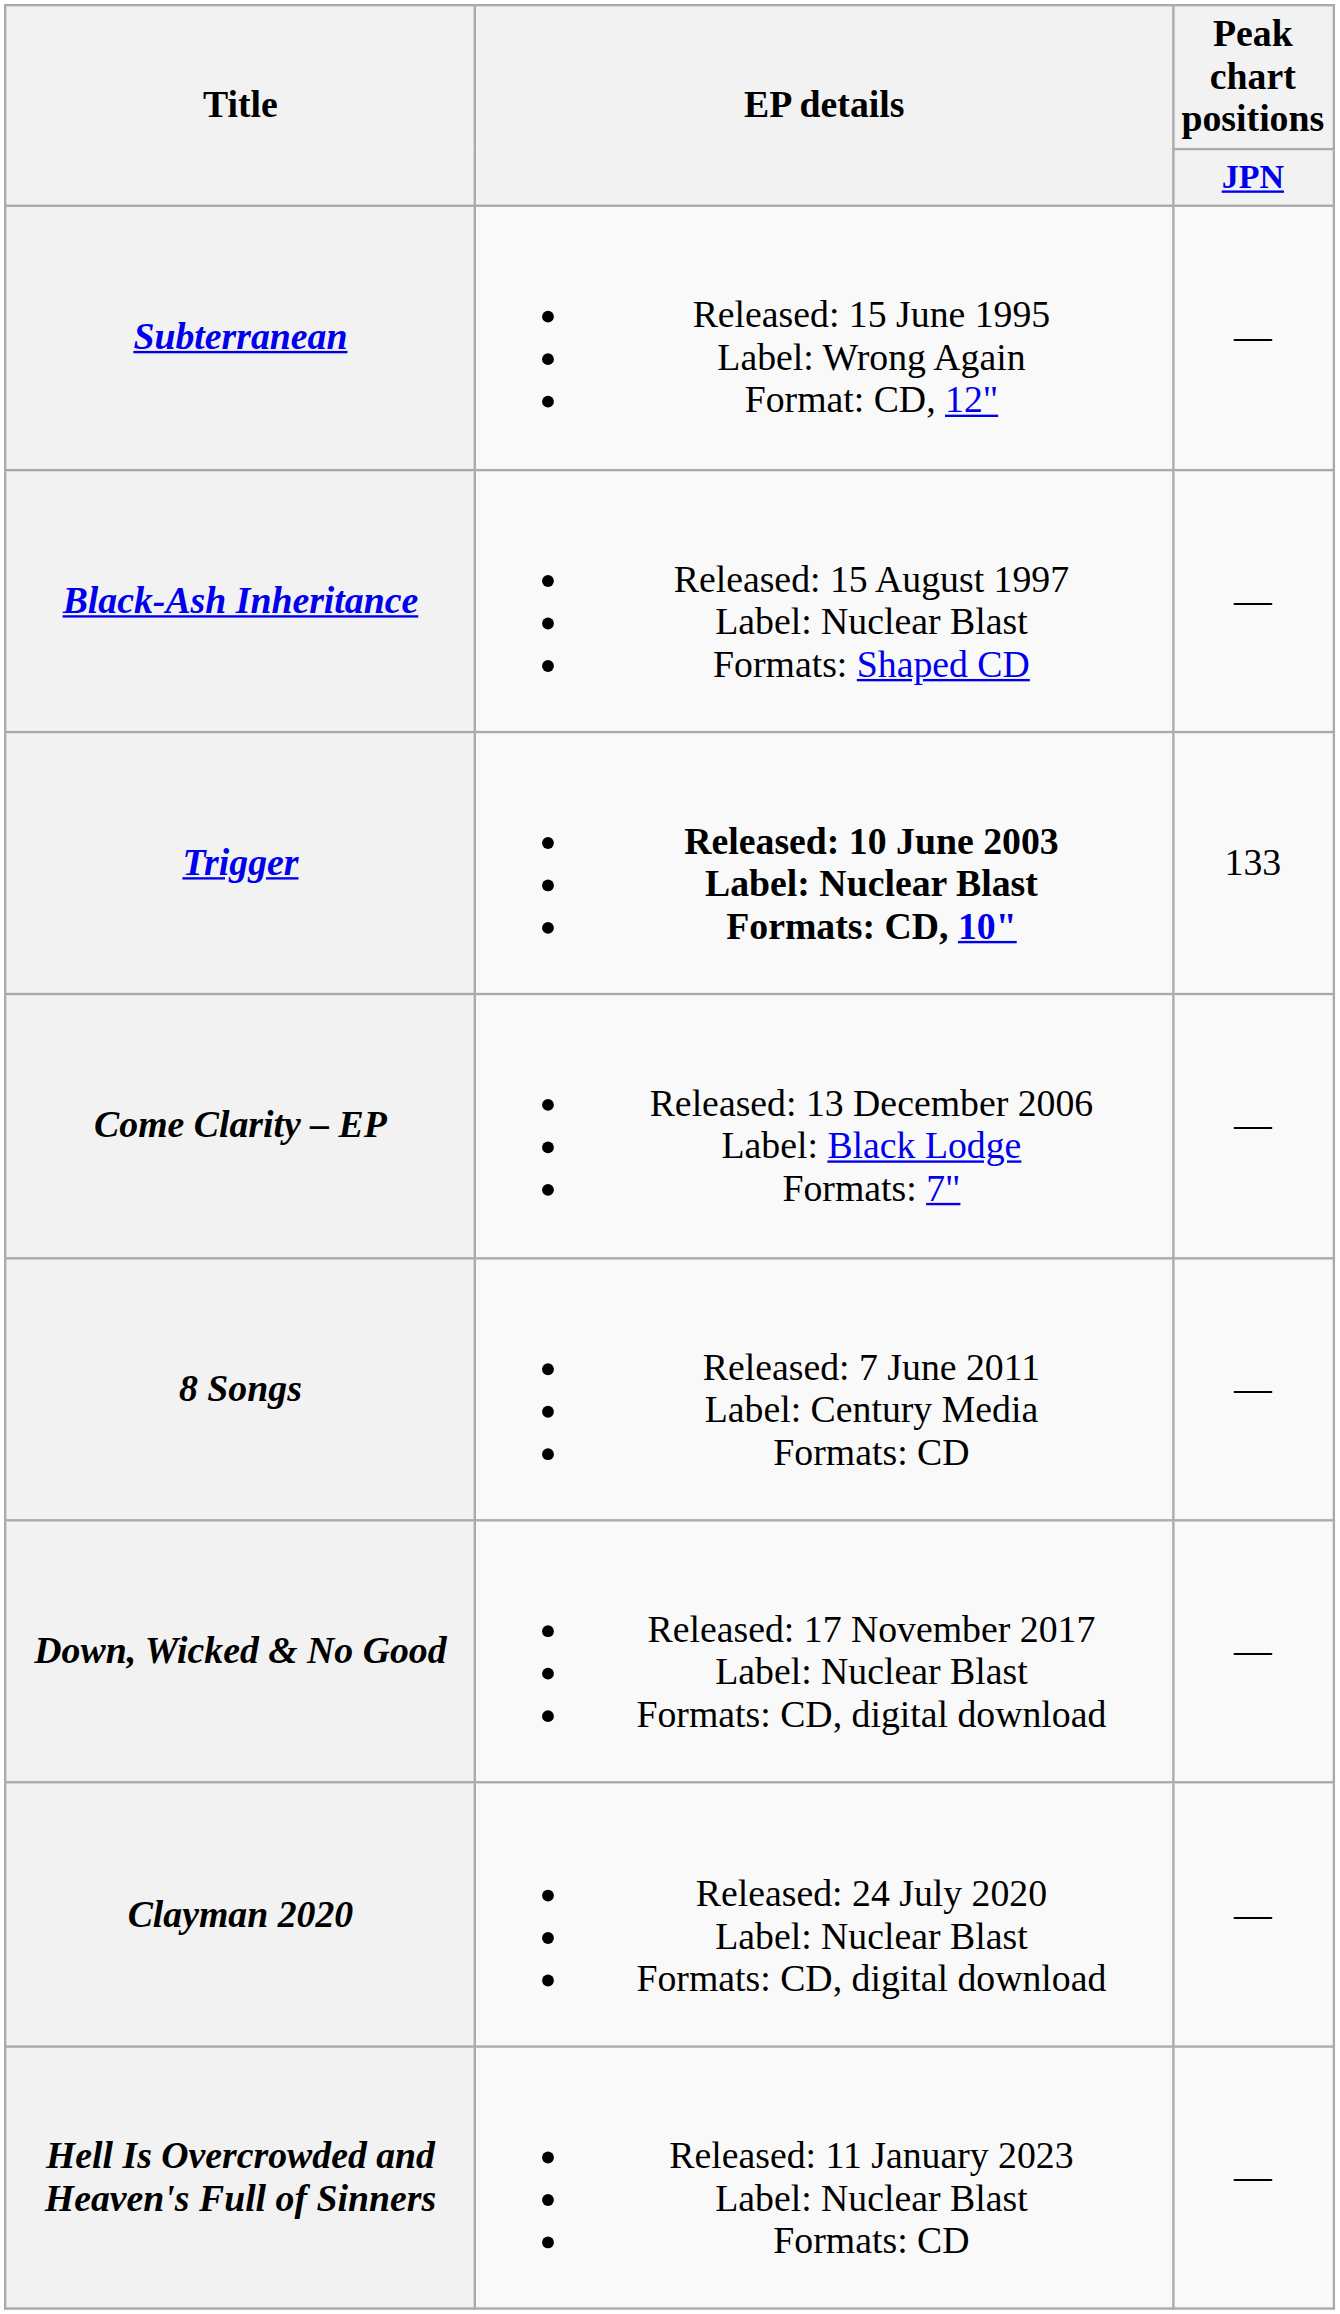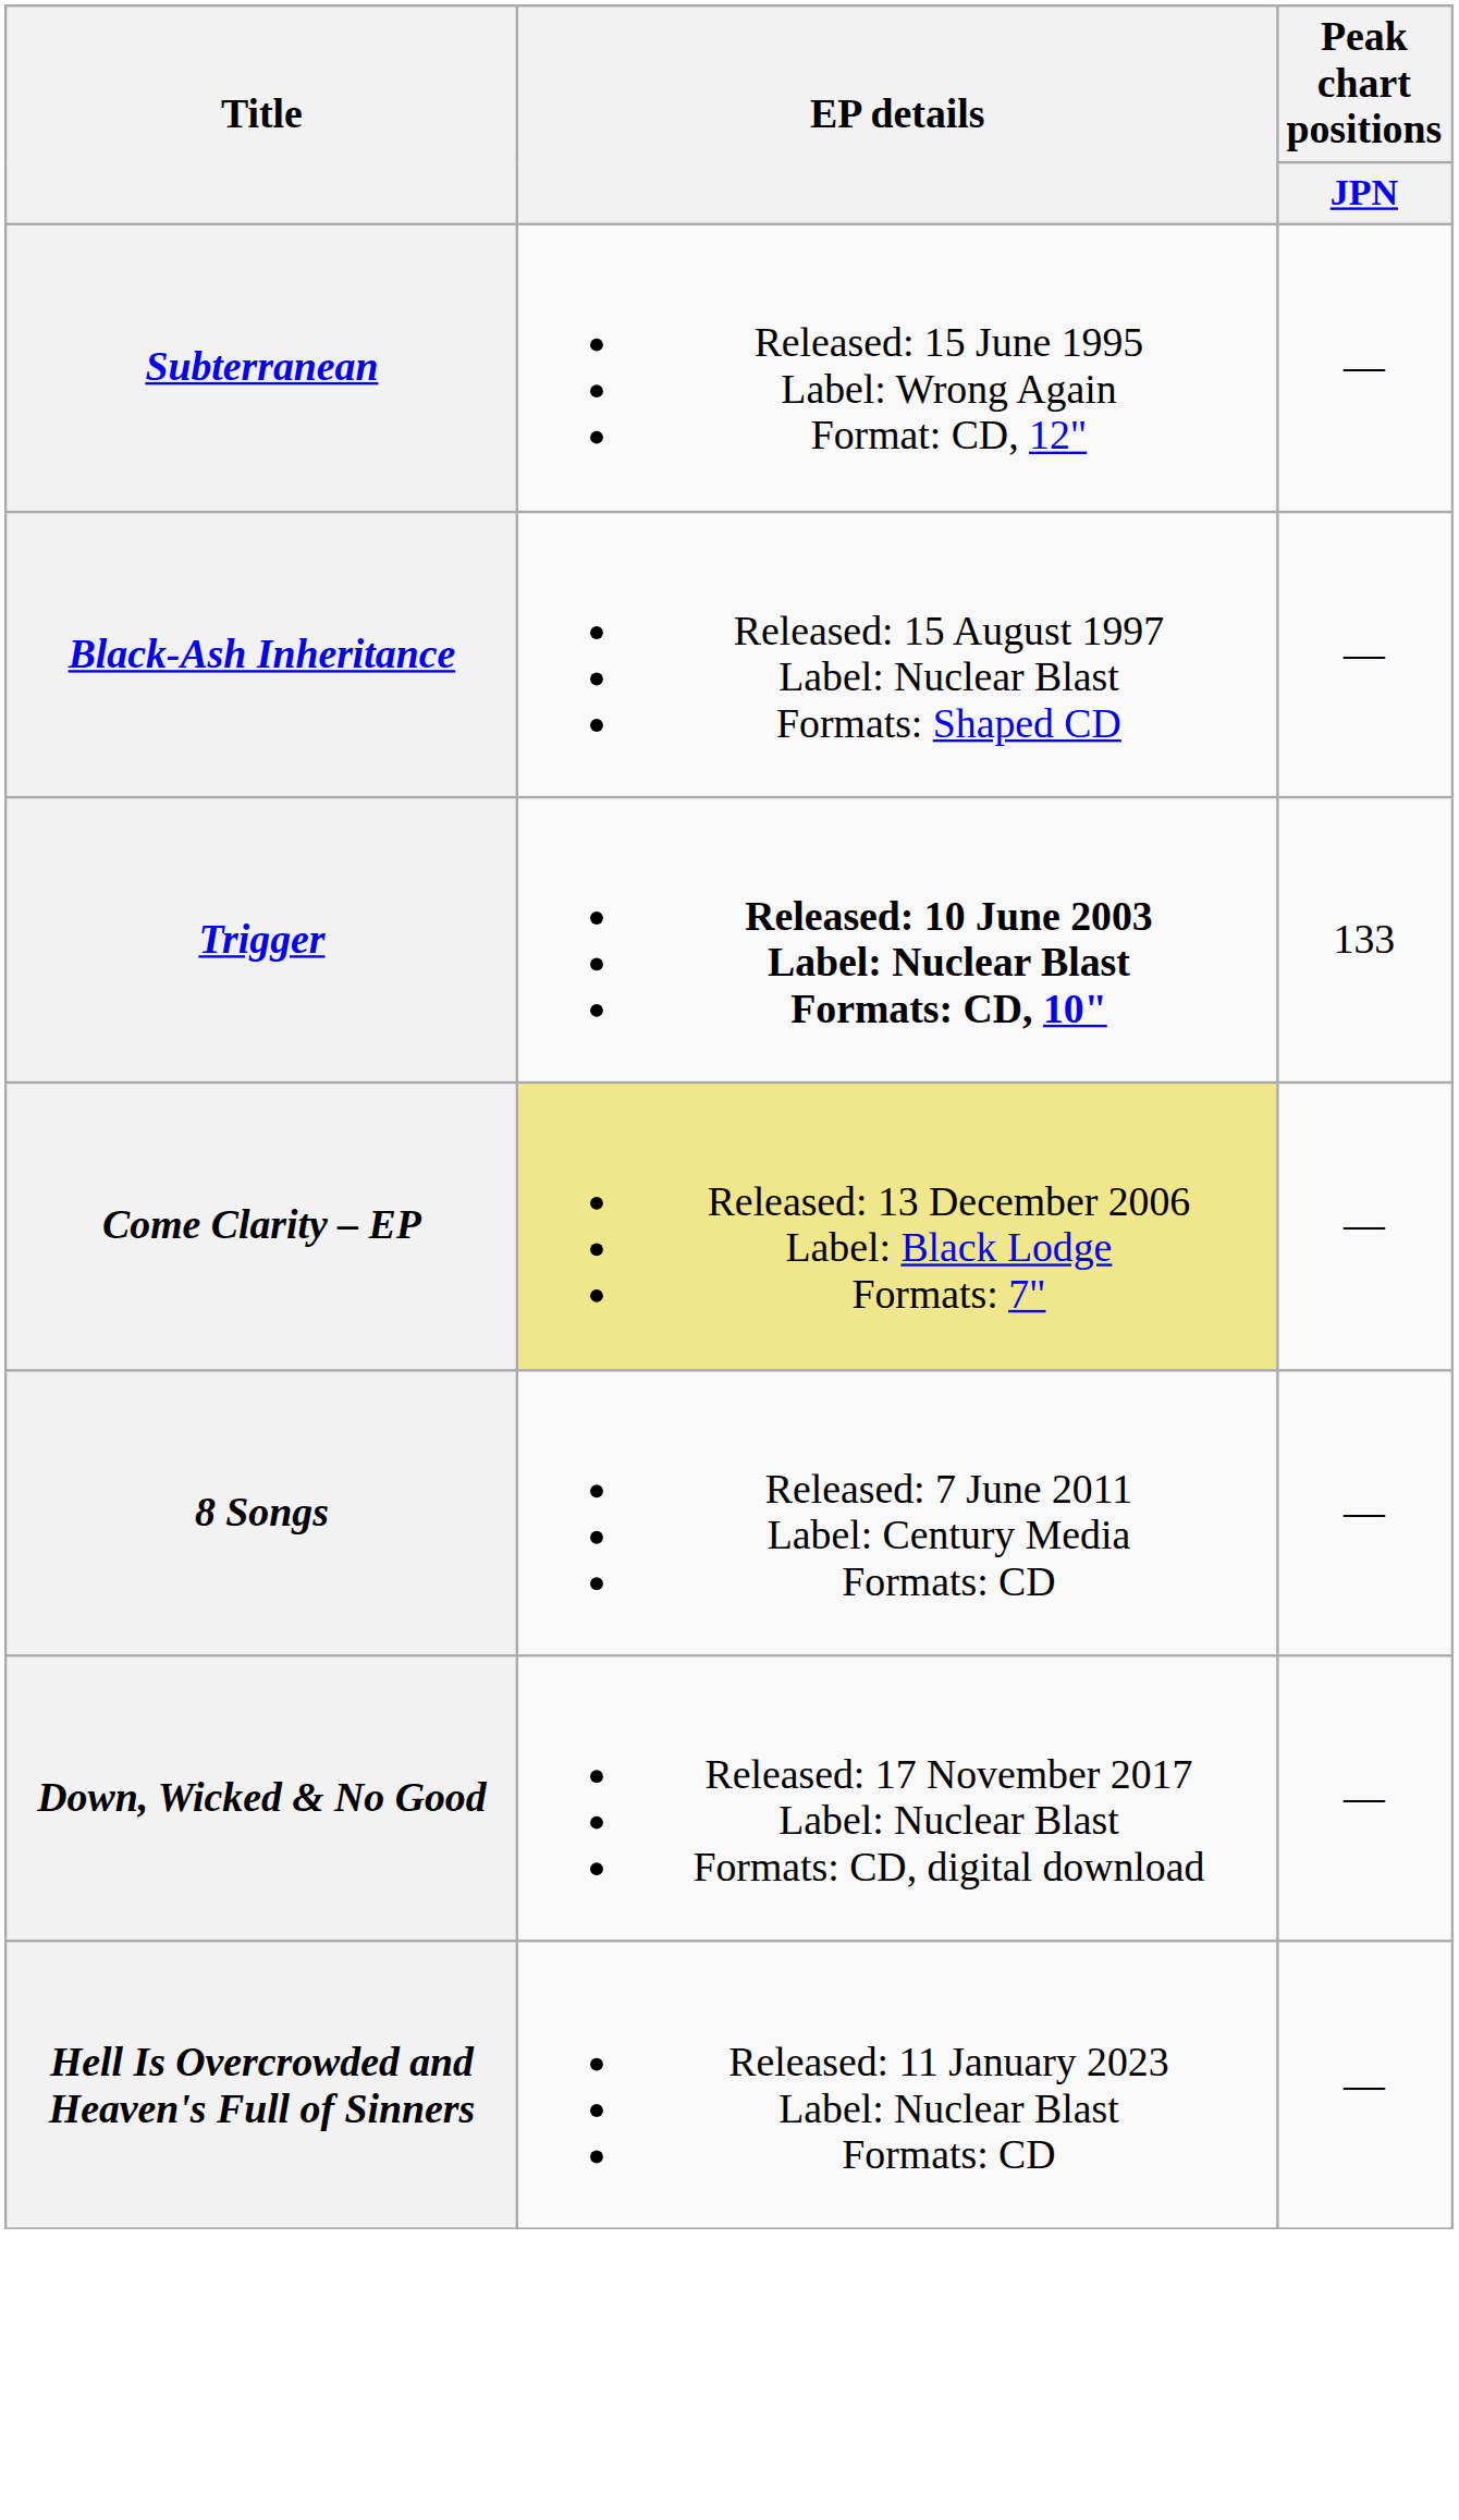 <table class="wikitable plainrowheaders" style="text-align:center;">
 <tr>
 <th scope="col" rowspan="2" style="width:12em;">Title</th>
 <th scope="col" rowspan="2" style="width:18em;">EP details</th>
 <th scope="col" colspan="1">Peak chart positions</th>
 </tr>
 <tr>
 <th scope="col" style="width:3em;font-size:90%;"><a href='#'>JPN</a><br></th>
 </tr>
 <tr>
 <th scope="row"><em><a href='#'>Subterranean</a></em></th>
 <td><br><ul><li>Released: 15 June 1995</li><li>Label: Wrong Again</li><li>Format: CD, <a href='#'>12"</a></li></ul></td>
 <td>—</td>
 </tr>
 <tr>
 <th scope="row"><em><a href='#'>Black-Ash Inheritance</a></em></th>
 <td><br><ul><li>Released: 15 August 1997</li><li>Label: Nuclear Blast</li><li>Formats: <a href='#'>Shaped CD</a></li></ul></td>
 <td>—</td>
 </tr>
 <tr>
 <th scope="row"><em><a href='#'>Trigger</a></em></th>
 <td><strong><br><ul><li>Released: 10 June 2003</li><li>Label: Nuclear Blast</li><li>Formats: CD, <a href='#'>10"</a></li></ul></strong></td>
 <td>133</td>
 </tr>
 <tr>
 <th scope="row"><em>Come Clarity – EP</em></th>
-<td><br><ul><li>Released: 13 December 2006</li><li>Label: <a href='#'>Black Lodge</a></li><li>Formats: <a href='#'>7"</a></li></ul></td>
+<td style="background: khaki;"><br><ul><li>Released: 13 December 2006</li><li>Label: <a href='#'>Black Lodge</a></li><li>Formats: <a href='#'>7"</a></li></ul></td>
 <td>—</td>
 </tr>
 <tr>
 <th scope="row"><em>8 Songs</em></th>
 <td><br><ul><li>Released: 7 June 2011</li><li>Label: Century Media</li><li>Formats: CD</li></ul></td>
 <td>—</td>
 </tr>
 <tr>
 <th scope="row"><em>Down, Wicked & No Good</em></th>
 <td><br><ul><li>Released: 17 November 2017</li><li>Label: Nuclear Blast</li><li>Formats: CD, digital download</li></ul></td>
 <td>—</td>
 </tr>
 <tr>
-<th scope="row"><em>Clayman 2020</em></th>
-<td><br><ul><li>Released: 24 July 2020</li><li>Label: Nuclear Blast</li><li>Formats: CD, digital download</li></ul></td>
-<td>—</td>
-</tr>
-<tr>
 <th scope="row"><em>Hell Is Overcrowded and Heaven's Full of Sinners</em></th>
 <td><br><ul><li>Released: 11 January 2023</li><li>Label: Nuclear Blast</li><li>Formats: CD</li></ul></td>
 <td>—</td>
 </tr>
 </table>
